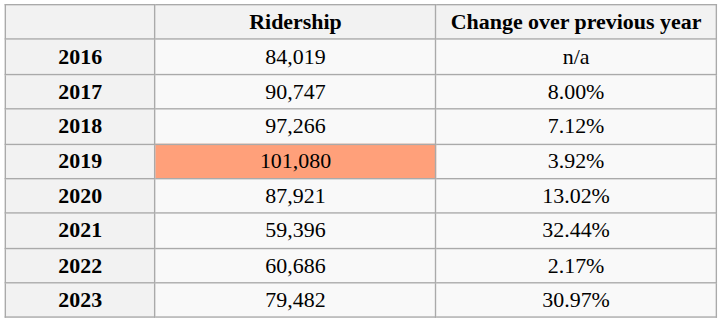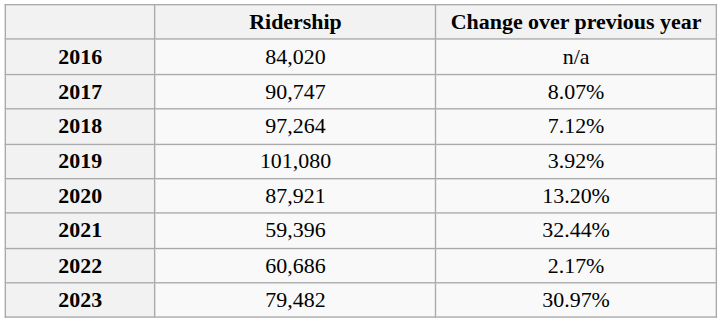 <table class="wikitable"  style="text-align:center; width:520px; margin:auto;">
 <tr>
 <th style="width:50px"></th>
 <th style="width:100px">Ridership</th>
 <th style="width:100px">Change over previous year</th>
 </tr>
 <tr>
 <th>2016</th>
-<td>84,019</td>
+<td>84,020</td>
 <td>n/a</td>
 </tr>
 <tr>
 <th>2017</th>
 <td>90,747</td>
-<td>8.00%</td>
+<td>8.07%</td>
 </tr>
 <tr>
 <th>2018</th>
-<td>97,266</td>
+<td>97,264</td>
 <td>7.12%</td>
 </tr>
 <tr>
 <th>2019</th>
-<td style="background: lightsalmon;">101,080</td>
+<td>101,080</td>
 <td>3.92%</td>
 </tr>
 <tr>
 <th>2020</th>
 <td>87,921</td>
-<td>13.02%</td>
+<td>13.20%</td>
 </tr>
 <tr>
 <th>2021</th>
 <td>59,396</td>
 <td>32.44%</td>
 </tr>
 <tr>
 <th>2022</th>
 <td>60,686</td>
 <td>2.17%</td>
 </tr>
 <tr>
 <th>2023</th>
 <td>79,482</td>
 <td>30.97%</td>
 </tr>
 </table>
